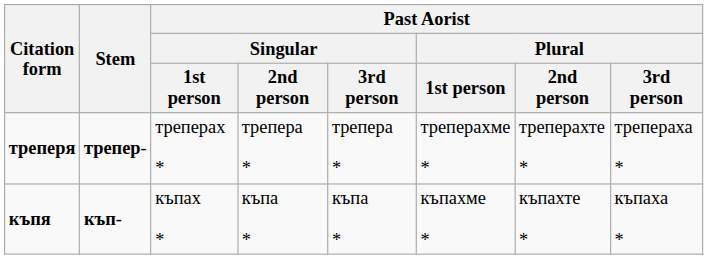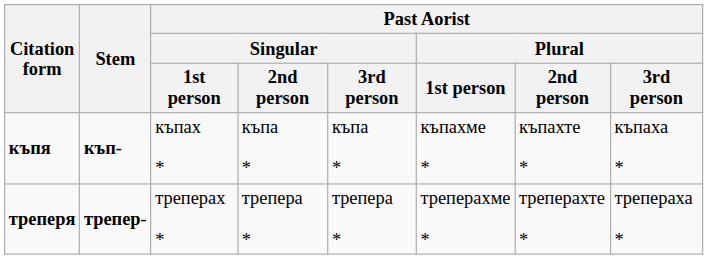 <table class="wikitable">
 <tr>
 <th rowspan="3">Citation<br>form</th>
 <th rowspan="3">Stem</th>
 <th colspan="6">Past Aorist</th>
 </tr>
 <tr>
 <th colspan="3">Singular</th>
 <th colspan="3">Plural</th>
 </tr>
 <tr>
 <th><strong>1st person</strong></th>
 <th><strong>2nd person</strong></th>
 <th><strong>3rd person</strong></th>
 <th><strong>1st person</strong></th>
 <th><strong>2nd person</strong></th>
 <th><strong>3rd person</strong></th>
 </tr>
 <tr>
+<td><strong>къпя</strong> <br></td>
+<td><strong>къп</strong>- <br></td>
+<td>къп<span>а</span><span>х</span> <br> <br>*</td>
+<td>къп<span>а</span> <br> <br>*</td>
+<td>къп<span>а</span> <br> <br>*</td>
+<td>къп<span>а</span><span>хме</span> <br> <br>*</td>
+<td>къп<span>а</span><span>хте</span> <br> <br>*</td>
+<td>къп<span>а</span><span>ха</span> <br> <br>*</td>
+</tr>
+<tr>
 <td><strong>треперя</strong> <br></td>
 <td><strong>трепер</strong>- <br></td>
 <td>трепер<span>а</span><span>х</span> <br> <br>*</td>
 <td>трепер<span>а</span> <br> <br>*</td>
 <td>трепер<span>а</span> <br> <br>*</td>
 <td>трепер<span>а</span><span>хме</span> <br> <br>*</td>
 <td>трепер<span>а</span><span>хте</span> <br> <br>*</td>
 <td>трепер<span>а</span><span>ха</span> <br> <br>*</td>
 </tr>
-<tr>
-<td><strong>къпя</strong> <br></td>
-<td><strong>къп</strong>- <br></td>
-<td>къп<span>а</span><span>х</span> <br> <br>*</td>
-<td>къп<span>а</span> <br> <br>*</td>
-<td>къп<span>а</span> <br> <br>*</td>
-<td>къп<span>а</span><span>хме</span> <br> <br>*</td>
-<td>къп<span>а</span><span>хте</span> <br> <br>*</td>
-<td>къп<span>а</span><span>ха</span> <br> <br>*</td>
-</tr>
 </table>
